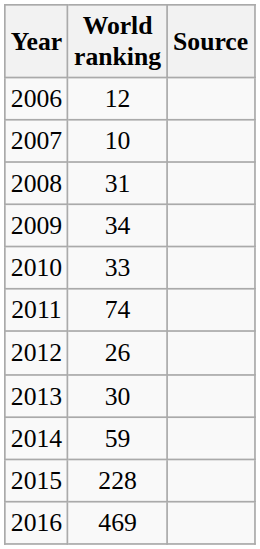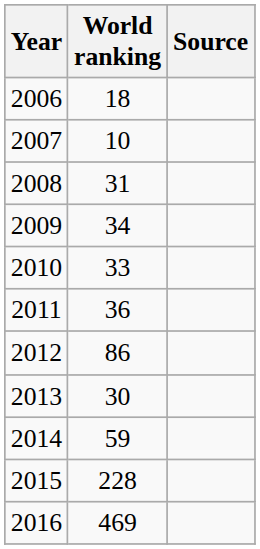 <table class="wikitable" style="text-align:center; font-size: 95%;">
 <tr>
 <th>Year</th>
 <th>World<br>ranking</th>
 <th>Source</th>
 </tr>
 <tr>
 <td>2006</td>
-<td>12</td>
+<td>18</td>
 <td></td>
 </tr>
 <tr>
 <td>2007</td>
 <td>10</td>
 <td></td>
 </tr>
 <tr>
 <td>2008</td>
 <td>31</td>
 <td></td>
 </tr>
 <tr>
 <td>2009</td>
 <td>34</td>
 <td></td>
 </tr>
 <tr>
 <td>2010</td>
 <td>33</td>
 <td></td>
 </tr>
 <tr>
 <td>2011</td>
-<td>74</td>
+<td>36</td>
 <td></td>
 </tr>
 <tr>
 <td>2012</td>
-<td>26</td>
+<td>86</td>
 <td></td>
 </tr>
 <tr>
 <td>2013</td>
 <td>30</td>
 <td></td>
 </tr>
 <tr>
 <td>2014</td>
 <td>59</td>
 <td></td>
 </tr>
 <tr>
 <td>2015</td>
 <td>228</td>
 <td></td>
 </tr>
 <tr>
 <td>2016</td>
 <td>469</td>
 <td></td>
 </tr>
 </table>
